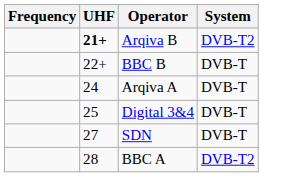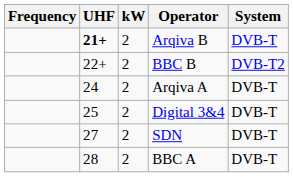 <table class="wikitable sortable">
 <tr>
 <th>Frequency</th>
 <th>UHF</th>
+<th>kW</th>
 <th>Operator</th>
 <th>System</th>
 </tr>
 <tr>
 <td></td>
 <td><strong>21+</strong></td>
+<td>2</td>
 <td><a href='#'>Arqiva</a> B</td>
+<td><a href='#'>DVB-T</a></td>
+</tr>
+<tr>
+<td></td>
+<td>22+</td>
+<td>2</td>
+<td><a href='#'>BBC</a> B</td>
 <td><a href='#'>DVB-T2</a></td>
 </tr>
 <tr>
 <td></td>
-<td>22+</td>
-<td><a href='#'>BBC</a> B</td>
-<td>DVB-T</td>
-</tr>
-<tr>
-<td></td>
 <td>24</td>
+<td>2</td>
 <td>Arqiva A</td>
 <td>DVB-T</td>
 </tr>
 <tr>
 <td></td>
 <td>25</td>
+<td>2</td>
 <td><a href='#'>Digital 3&4</a></td>
 <td>DVB-T</td>
 </tr>
 <tr>
 <td></td>
 <td>27</td>
+<td>2</td>
 <td><a href='#'>SDN</a></td>
 <td>DVB-T</td>
 </tr>
 <tr>
 <td></td>
 <td>28</td>
+<td>2</td>
 <td>BBC A</td>
-<td><a href='#'>DVB-T2</a></td>
+<td>DVB-T</td>
 </tr>
 </table>
